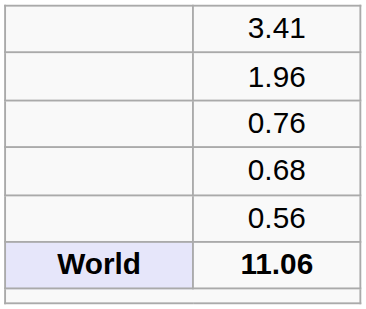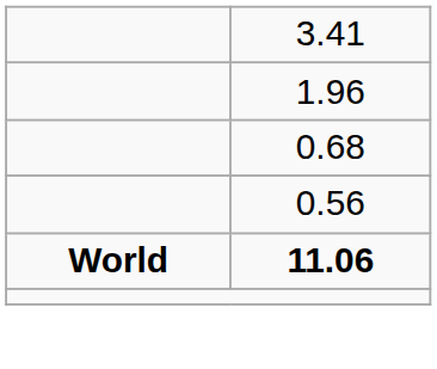 <table class="wikitable" style="float:right; width:12em; text-align:center;">
 <tr>
 <td></td>
 <td>3.41</td>
 </tr>
 <tr>
 <td></td>
 <td>1.96</td>
 </tr>
 <tr>
 <td></td>
-<td>0.76</td>
-</tr>
-<tr>
-<td></td>
 <td>0.68</td>
 </tr>
 <tr>
 <td></td>
 <td>0.56</td>
 </tr>
 <tr>
-<td style="background: lavender;"><strong>World</strong></td>
+<td><strong>World</strong></td>
 <td><strong>11.06</strong></td>
 </tr>
 <tr>
 <td colspan=2></td>
 </tr>
 </table>
